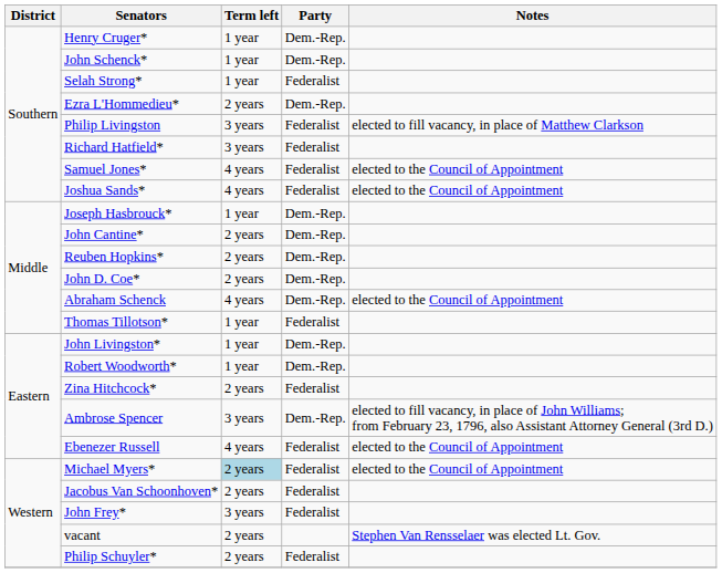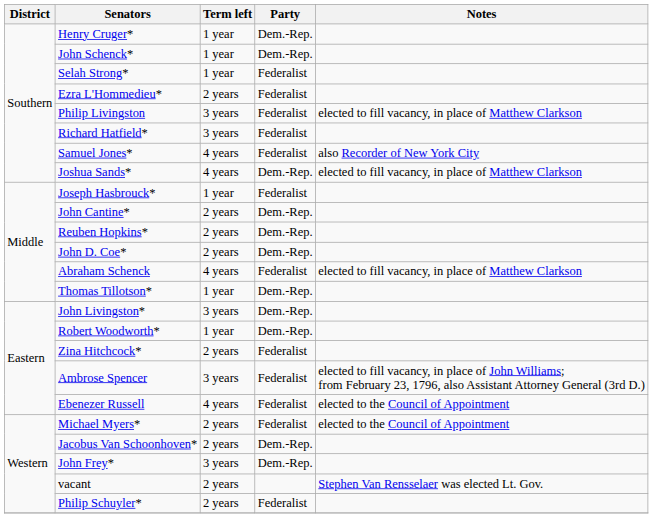 <table class=wikitable>
 <tr>
 <th>District</th>
 <th>Senators</th>
 <th>Term left</th>
 <th>Party</th>
 <th>Notes</th>
 </tr>
 <tr>
 <td rowspan="8">Southern</td>
 <td><a href='#'>Henry Cruger</a>*</td>
 <td>1 year</td>
 <td>Dem.-Rep.</td>
 <td></td>
 </tr>
 <tr>
 <td><a href='#'>John Schenck</a>*</td>
 <td>1 year</td>
 <td>Dem.-Rep.</td>
 <td></td>
 </tr>
 <tr>
 <td><a href='#'>Selah Strong</a>*</td>
 <td>1 year</td>
 <td>Federalist</td>
 <td></td>
 </tr>
 <tr>
 <td><a href='#'>Ezra L'Hommedieu</a>*</td>
 <td>2 years</td>
-<td>Dem.-Rep.</td>
+<td>Federalist</td>
 <td></td>
 </tr>
 <tr>
 <td><a href='#'>Philip Livingston</a></td>
 <td>3 years</td>
 <td>Federalist</td>
 <td>elected to fill vacancy, in place of <a href='#'>Matthew Clarkson</a></td>
 </tr>
 <tr>
 <td><a href='#'>Richard Hatfield</a>*</td>
 <td>3 years</td>
 <td>Federalist</td>
 <td></td>
 </tr>
 <tr>
 <td><a href='#'>Samuel Jones</a>*</td>
 <td>4 years</td>
 <td>Federalist</td>
-<td>elected to the <a href='#'>Council of Appointment</a></td>
+<td>also <a href='#'>Recorder of New York City</a></td>
 </tr>
 <tr>
 <td><a href='#'>Joshua Sands</a>*</td>
 <td>4 years</td>
-<td>Federalist</td>
-<td>elected to the <a href='#'>Council of Appointment</a></td>
+<td>Dem.-Rep.</td>
+<td>elected to fill vacancy, in place of <a href='#'>Matthew Clarkson</a></td>
 </tr>
 <tr>
 <td rowspan="6">Middle</td>
 <td><a href='#'>Joseph Hasbrouck</a>*</td>
 <td>1 year</td>
-<td>Dem.-Rep.</td>
+<td>Federalist</td>
 <td></td>
 </tr>
 <tr>
 <td><a href='#'>John Cantine</a>*</td>
 <td>2 years</td>
 <td>Dem.-Rep.</td>
 <td></td>
 </tr>
 <tr>
 <td><a href='#'>Reuben Hopkins</a>*</td>
 <td>2 years</td>
 <td>Dem.-Rep.</td>
 <td></td>
 </tr>
 <tr>
 <td><a href='#'>John D. Coe</a>*</td>
 <td>2 years</td>
 <td>Dem.-Rep.</td>
 <td></td>
 </tr>
 <tr>
 <td><a href='#'>Abraham Schenck</a></td>
 <td>4 years</td>
-<td>Dem.-Rep.</td>
-<td>elected to the <a href='#'>Council of Appointment</a></td>
+<td>Federalist</td>
+<td>elected to fill vacancy, in place of <a href='#'>Matthew Clarkson</a></td>
 </tr>
 <tr>
 <td><a href='#'>Thomas Tillotson</a>*</td>
 <td>1 year</td>
-<td>Federalist</td>
+<td>Dem.-Rep.</td>
 <td></td>
 </tr>
 <tr>
 <td rowspan="5">Eastern</td>
 <td><a href='#'>John Livingston</a>*</td>
-<td>1 year</td>
+<td>3 years</td>
 <td>Dem.-Rep.</td>
 <td></td>
 </tr>
 <tr>
 <td><a href='#'>Robert Woodworth</a>*</td>
 <td>1 year</td>
 <td>Dem.-Rep.</td>
 <td></td>
 </tr>
 <tr>
 <td><a href='#'>Zina Hitchcock</a>*</td>
 <td>2 years</td>
 <td>Federalist</td>
 <td></td>
 </tr>
 <tr>
 <td><a href='#'>Ambrose Spencer</a></td>
 <td>3 years</td>
-<td>Dem.-Rep.</td>
+<td>Federalist</td>
 <td>elected to fill vacancy, in place of <a href='#'>John Williams</a>; <br>from February 23, 1796, also Assistant Attorney General (3rd D.)</td>
 </tr>
 <tr>
 <td><a href='#'>Ebenezer Russell</a></td>
 <td>4 years</td>
 <td>Federalist</td>
 <td>elected to the <a href='#'>Council of Appointment</a></td>
 </tr>
 <tr>
 <td rowspan="5">Western</td>
 <td><a href='#'>Michael Myers</a>*</td>
-<td style="background: lightblue;">2 years</td>
+<td>2 years</td>
 <td>Federalist</td>
 <td>elected to the <a href='#'>Council of Appointment</a></td>
 </tr>
 <tr>
 <td><a href='#'>Jacobus Van Schoonhoven</a>*</td>
 <td>2 years</td>
-<td>Federalist</td>
+<td>Dem.-Rep.</td>
 <td></td>
 </tr>
 <tr>
 <td><a href='#'>John Frey</a>*</td>
 <td>3 years</td>
-<td>Federalist</td>
+<td>Dem.-Rep.</td>
 <td></td>
 </tr>
 <tr>
 <td>vacant</td>
 <td>2 years</td>
 <td></td>
 <td><a href='#'>Stephen Van Rensselaer</a> was elected Lt. Gov.</td>
 </tr>
 <tr>
 <td><a href='#'>Philip Schuyler</a>*</td>
 <td>2 years</td>
 <td>Federalist</td>
 <td></td>
 </tr>
 <tr>
 </tr>
 </table>
